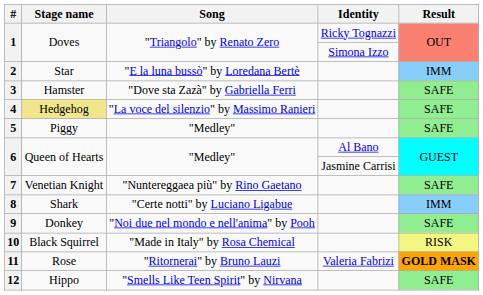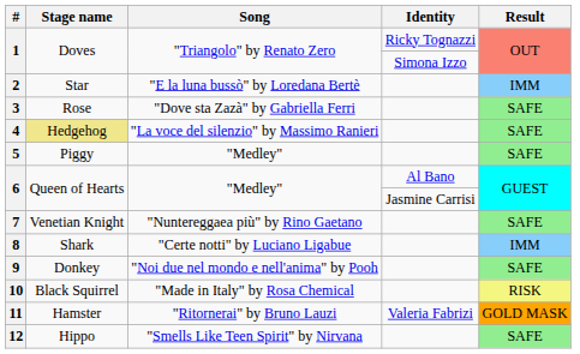 <table class="wikitable plainrowheaders" style="text-align: center;">
 <tr>
 <th>#</th>
 <th>Stage name</th>
 <th>Song</th>
 <th>Identity</th>
 <th>Result</th>
 </tr>
 <tr>
 <th rowspan="2">1</th>
 <td rowspan="2">Doves</td>
 <td rowspan="2">"<a href='#'>Triangolo</a>" by <a href='#'>Renato Zero</a></td>
 <td><a href='#'>Ricky Tognazzi</a></td>
 <td rowspan="2" bgcolor=salmon>OUT</td>
 </tr>
 <tr>
 <td><a href='#'>Simona Izzo</a></td>
 </tr>
 <tr>
 <th>2</th>
 <td>Star</td>
 <td>"<a href='#'>E la luna bussò</a>" by <a href='#'>Loredana Bertè</a></td>
 <td></td>
 <td bgcolor=lightskyblue>IMM</td>
 </tr>
 <tr>
 <th>3</th>
-<td>Hamster</td>
+<td>Rose</td>
 <td>"Dove sta Zazà" by <a href='#'>Gabriella Ferri</a></td>
 <td></td>
 <td bgcolor=lightgreen>SAFE</td>
 </tr>
 <tr>
 <th>4</th>
 <td style="background: khaki;">Hedgehog</td>
 <td>"<a href='#'>La voce del silenzio</a>" by <a href='#'>Massimo Ranieri</a></td>
 <td></td>
 <td bgcolor=lightgreen>SAFE</td>
 </tr>
 <tr>
 <th>5</th>
 <td>Piggy</td>
 <td>"Medley"</td>
 <td></td>
 <td bgcolor=lightgreen>SAFE</td>
 </tr>
 <tr>
 <th rowspan="2">6</th>
 <td rowspan="2">Queen of Hearts</td>
 <td rowspan="2">"Medley"</td>
 <td><a href='#'>Al Bano</a></td>
 <td rowspan="2" bgcolor=#00ffff>GUEST</td>
 </tr>
 <tr>
 <td>Jasmine Carrisi</td>
 </tr>
 <tr>
 <th>7</th>
 <td>Venetian Knight</td>
 <td>"Nuntereggaea più" by <a href='#'>Rino Gaetano</a></td>
 <td></td>
 <td bgcolor=lightgreen>SAFE</td>
 </tr>
 <tr>
 <th>8</th>
 <td>Shark</td>
 <td>"Certe notti" by <a href='#'>Luciano Ligabue</a></td>
 <td></td>
 <td bgcolor=lightskyblue>IMM</td>
 </tr>
 <tr>
 <th>9</th>
 <td>Donkey</td>
 <td>"<a href='#'>Noi due nel mondo e nell'anima</a>" by <a href='#'>Pooh</a></td>
 <td></td>
 <td bgcolor=lightgreen>SAFE</td>
 </tr>
 <tr>
 <th>10</th>
 <td>Black Squirrel</td>
 <td>"Made in Italy" by <a href='#'>Rosa Chemical</a></td>
 <td></td>
 <td bgcolor="#F3F781">RISK</td>
 </tr>
 <tr>
 <th>11</th>
-<td>Rose</td>
+<td>Hamster</td>
 <td>"<a href='#'>Ritornerai</a>" by <a href='#'>Bruno Lauzi</a></td>
 <td><a href='#'>Valeria Fabrizi</a></td>
-<td bgcolor="orange"><strong>GOLD MASK</strong></td>
+<td bgcolor="orange">GOLD MASK</td>
 </tr>
 <tr>
 <th>12</th>
 <td>Hippo</td>
 <td>"<a href='#'>Smells Like Teen Spirit</a>" by <a href='#'>Nirvana</a></td>
 <td></td>
 <td bgcolor=lightgreen>SAFE</td>
 </tr>
 </table>
